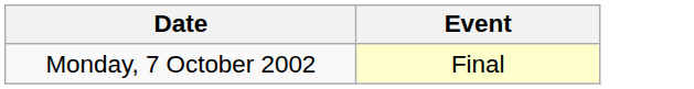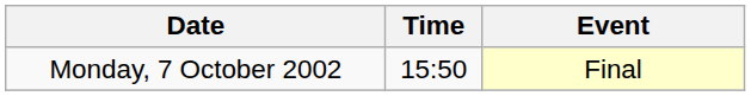 <table class = "wikitable" style="text-align:center;">
 <tr>
 <th width=220>Date</th>
+<th width=50>Time</th>
 <th width=150>Event</th>
 </tr>
 <tr>
 <td>Monday, 7 October 2002</td>
+<td>15:50</td>
 <td bgcolor=ffffcc>Final</td>
 </tr>
 </table>
